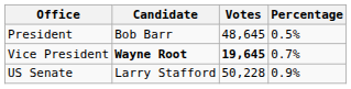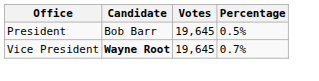 <table class="wikitable">
 <tr>
 <th>Office</th>
 <th>Candidate</th>
 <th>Votes</th>
 <th>Percentage</th>
 </tr>
 <tr>
 <td>President</td>
 <td>Bob Barr</td>
-<td>48,645</td>
+<td>19,645</td>
 <td>0.5%</td>
 </tr>
 <tr>
 <td>Vice President</td>
 <td><strong>Wayne Root</strong></td>
-<td><strong>19,645</strong></td>
+<td>19,645</td>
 <td>0.7%</td>
 </tr>
-<tr>
-<td>US Senate</td>
-<td>Larry Stafford</td>
-<td>50,228</td>
-<td>0.9%</td>
-</tr>
 </table>
